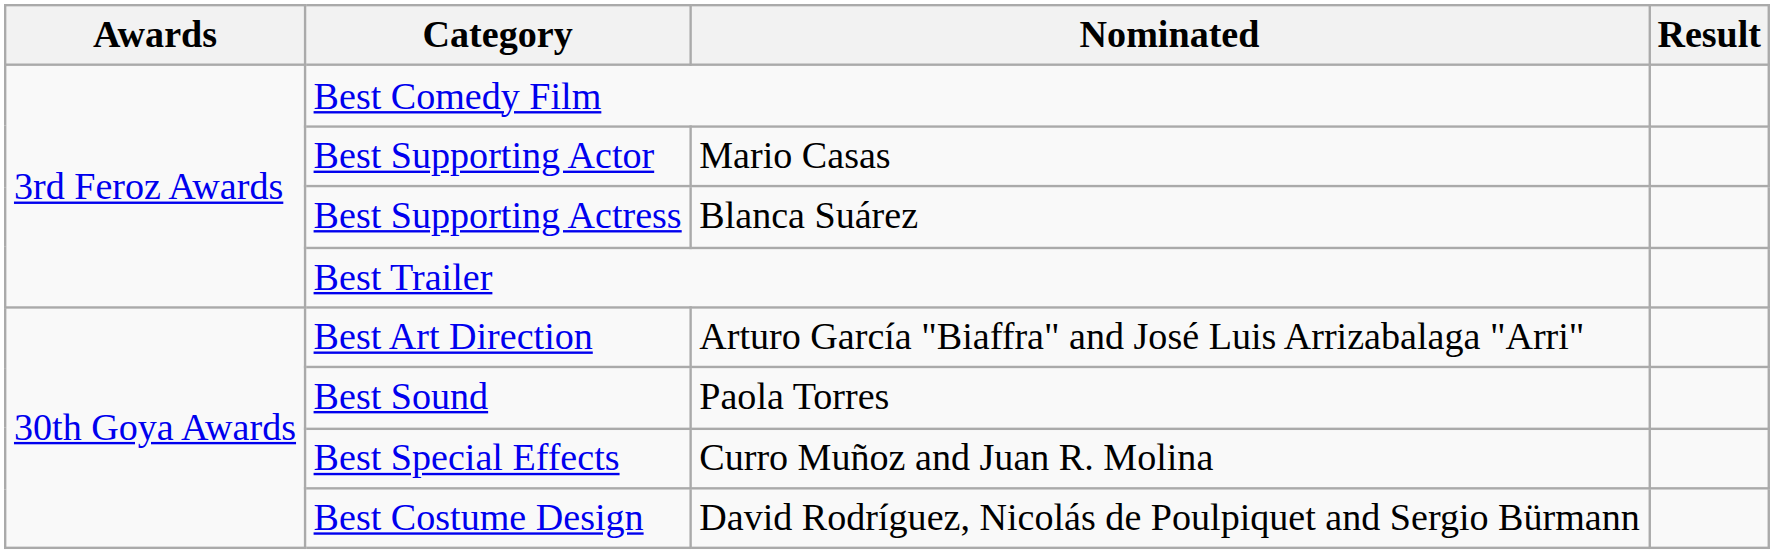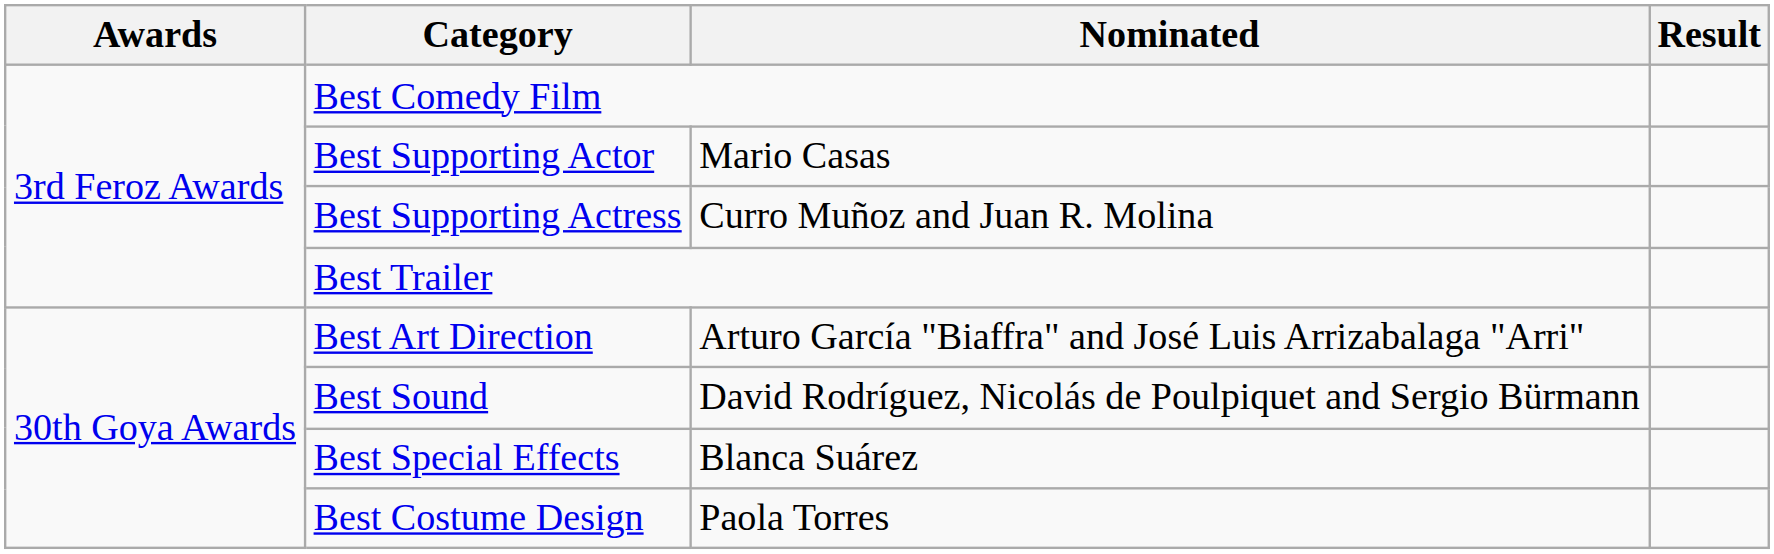 <table class=wikitable>
 <tr>
 <th>Awards</th>
 <th>Category</th>
 <th>Nominated</th>
 <th>Result</th>
 </tr>
 <tr>
 <td rowspan=4><a href='#'>3rd Feroz Awards</a></td>
 <td colspan=2><a href='#'>Best Comedy Film</a></td>
 <td></td>
 </tr>
 <tr>
 <td><a href='#'>Best Supporting Actor</a></td>
 <td>Mario Casas</td>
 <td></td>
 </tr>
 <tr>
 <td><a href='#'>Best Supporting Actress</a></td>
-<td>Blanca Suárez</td>
+<td>Curro Muñoz and Juan R. Molina</td>
 <td></td>
 </tr>
 <tr>
 <td colspan=2><a href='#'>Best Trailer</a></td>
 <td></td>
 </tr>
 <tr>
 <td rowspan=4><a href='#'>30th Goya Awards</a></td>
 <td><a href='#'>Best Art Direction</a></td>
 <td>Arturo García "Biaffra" and José Luis Arrizabalaga "Arri"</td>
 <td></td>
 </tr>
 <tr>
 <td><a href='#'>Best Sound</a></td>
-<td>Paola Torres</td>
+<td>David Rodríguez, Nicolás de Poulpiquet and Sergio Bürmann</td>
 <td></td>
 </tr>
 <tr>
 <td><a href='#'>Best Special Effects</a></td>
-<td>Curro Muñoz and Juan R. Molina</td>
+<td>Blanca Suárez</td>
 <td></td>
 </tr>
 <tr>
 <td><a href='#'>Best Costume Design</a></td>
-<td>David Rodríguez, Nicolás de Poulpiquet and Sergio Bürmann</td>
+<td>Paola Torres</td>
 <td></td>
 </tr>
 </table>
